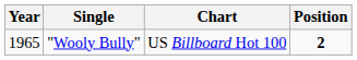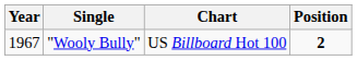 <table class="wikitable">
 <tr>
 <th>Year</th>
 <th>Single</th>
 <th>Chart</th>
 <th>Position</th>
 </tr>
 <tr>
-<td align="center">1965</td>
+<td align="center">1967</td>
 <td>"<a href='#'>Wooly Bully</a>"</td>
 <td>US <a href='#'><em>Billboard</em> Hot 100</a></td>
 <td align="center"><strong>2</strong></td>
 </tr>
 </table>
